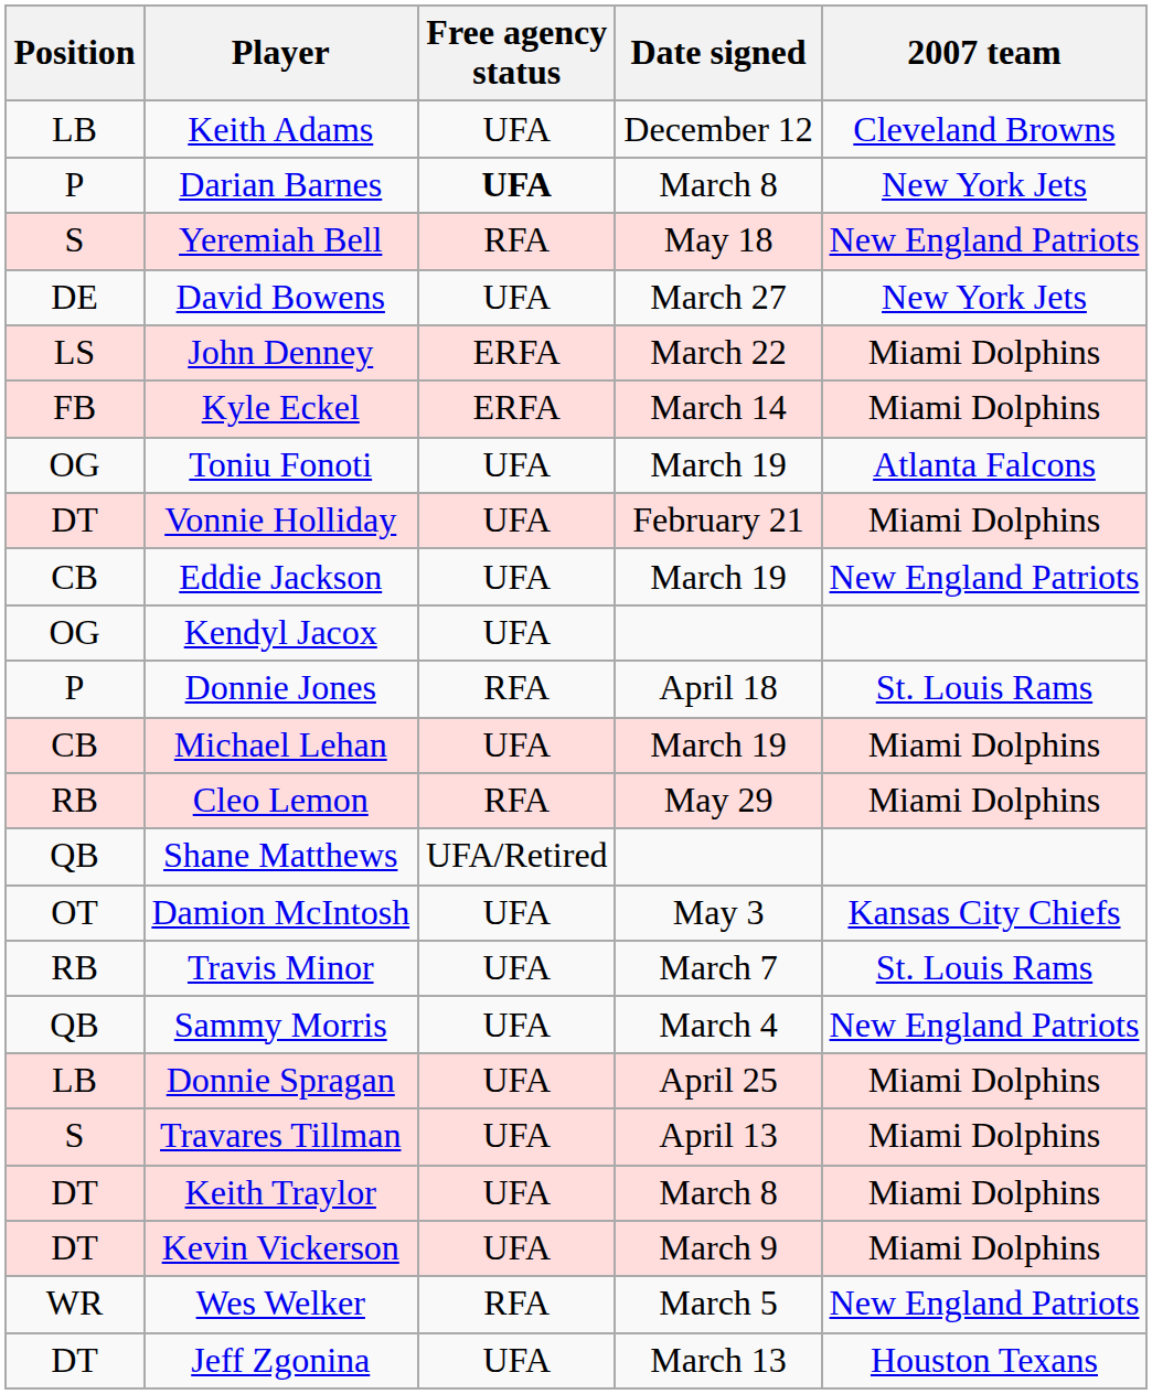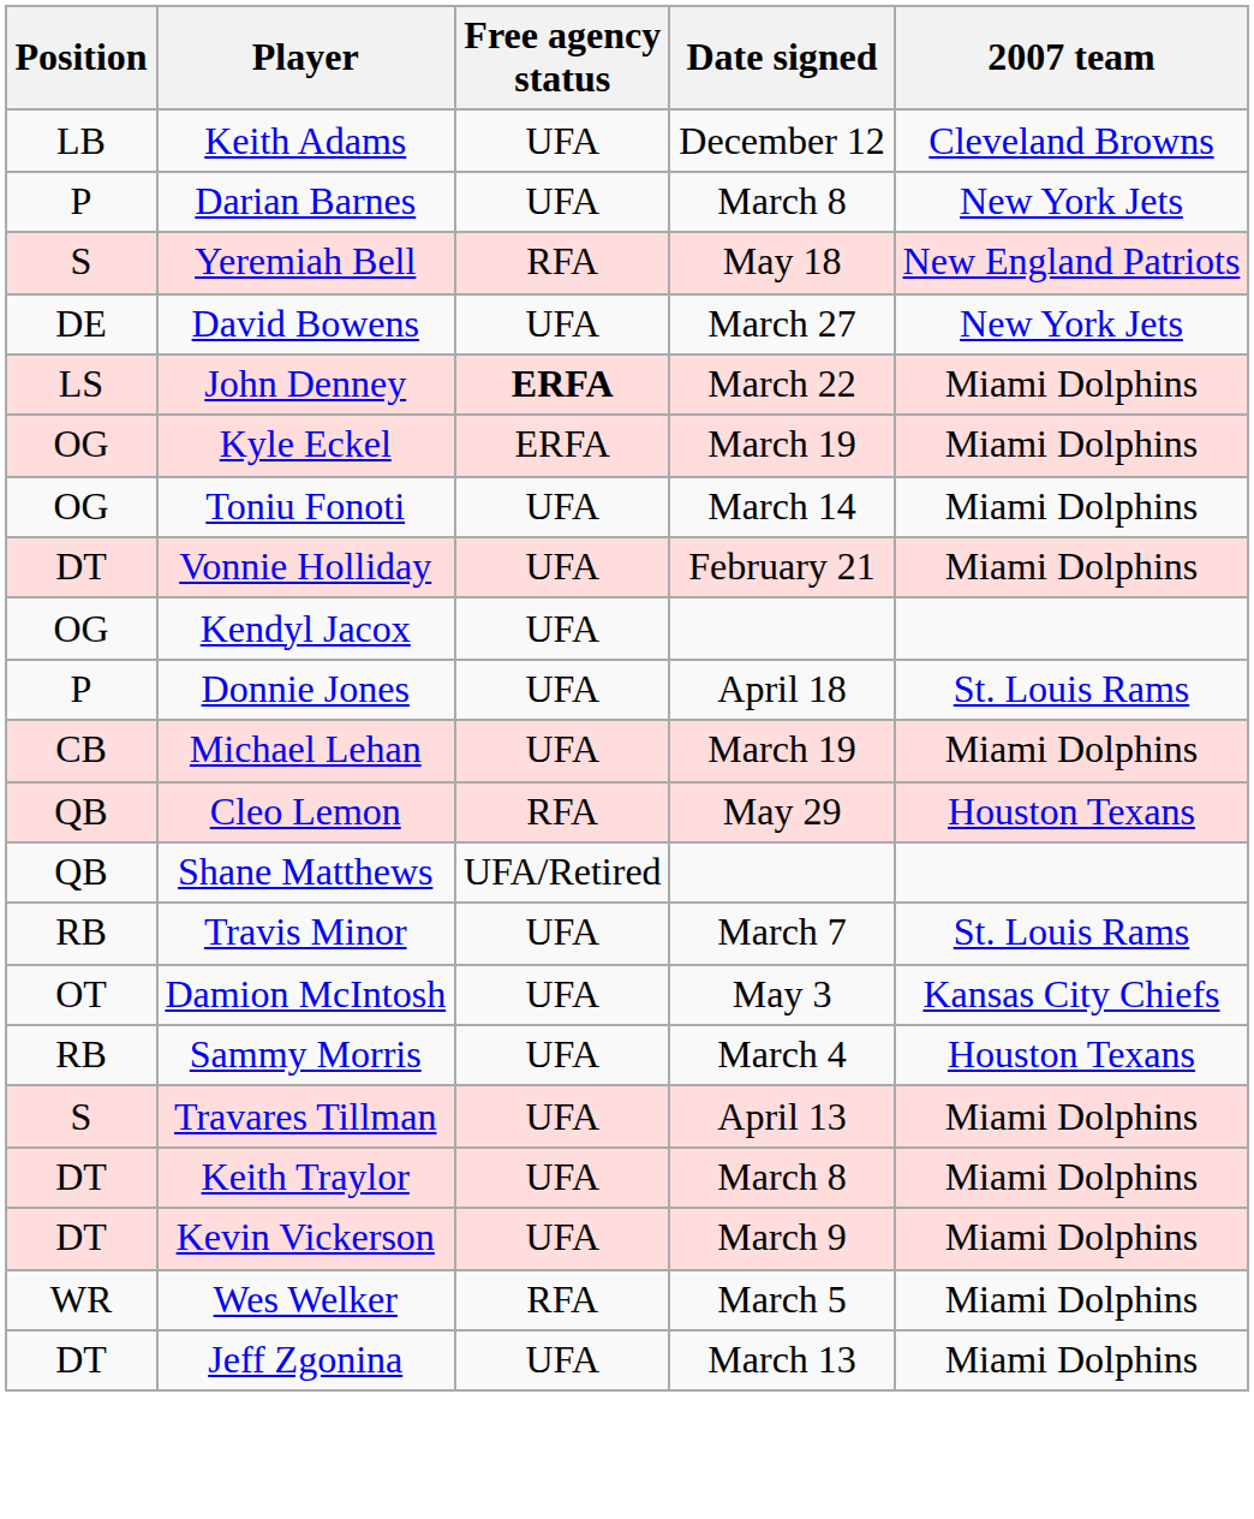 <table class="wikitable">
 <tr>
 <th>Position</th>
 <th>Player</th>
 <th>Free agency<br>status</th>
 <th>Date signed</th>
 <th>2007 team</th>
 </tr>
 <tr style="background:#ffddoo; text-align:center;">
 <td>LB</td>
 <td><a href='#'>Keith Adams</a></td>
 <td>UFA</td>
 <td>December 12</td>
 <td><a href='#'>Cleveland Browns</a></td>
 </tr>
 <tr style="background:#ffddoo; text-align:center;">
 <td>P</td>
 <td><a href='#'>Darian Barnes</a></td>
-<td><strong>UFA</strong></td>
+<td>UFA</td>
 <td>March 8</td>
 <td><a href='#'>New York Jets</a></td>
 </tr>
 <tr style="background:#fdd; text-align:center;">
 <td>S</td>
 <td><a href='#'>Yeremiah Bell</a></td>
 <td>RFA</td>
 <td>May 18</td>
 <td><a href='#'>New England Patriots</a></td>
 </tr>
 <tr style="background:#ffddoo; text-align:center;">
 <td>DE</td>
 <td><a href='#'>David Bowens</a></td>
 <td>UFA</td>
 <td>March 27</td>
 <td><a href='#'>New York Jets</a></td>
 </tr>
 <tr style="background:#fdd; text-align:center;">
 <td>LS</td>
 <td><a href='#'>John Denney</a></td>
-<td>ERFA</td>
+<td><strong>ERFA</strong></td>
 <td>March 22</td>
 <td>Miami Dolphins</td>
 </tr>
 <tr style="background:#fdd; text-align:center;">
-<td>FB</td>
+<td>OG</td>
 <td><a href='#'>Kyle Eckel</a></td>
 <td>ERFA</td>
-<td>March 14</td>
+<td>March 19</td>
 <td>Miami Dolphins</td>
 </tr>
 <tr style="background:#ffddoo; text-align:center;">
 <td>OG</td>
 <td><a href='#'>Toniu Fonoti</a></td>
 <td>UFA</td>
-<td>March 19</td>
-<td><a href='#'>Atlanta Falcons</a></td>
+<td>March 14</td>
+<td>Miami Dolphins</td>
 </tr>
 <tr style="background:#fdd; text-align:center;">
 <td>DT</td>
 <td><a href='#'>Vonnie Holliday</a></td>
 <td>UFA</td>
 <td>February 21</td>
 <td>Miami Dolphins</td>
-</tr>
-<tr style="background:#ffddoo; text-align:center;">
-<td>CB</td>
-<td><a href='#'>Eddie Jackson</a></td>
-<td>UFA</td>
-<td>March 19</td>
-<td><a href='#'>New England Patriots</a></td>
 </tr>
 <tr style="background:#ffddoo; text-align:center;">
 <td>OG</td>
 <td><a href='#'>Kendyl Jacox</a></td>
 <td>UFA</td>
 <td></td>
 <td></td>
 </tr>
 <tr style="background:#ffddoo; text-align:center;">
 <td>P</td>
 <td><a href='#'>Donnie Jones</a></td>
-<td>RFA</td>
+<td>UFA</td>
 <td>April 18</td>
 <td><a href='#'>St. Louis Rams</a></td>
 </tr>
 <tr style="background:#fdd; text-align:center;">
 <td>CB</td>
 <td><a href='#'>Michael Lehan</a></td>
 <td>UFA</td>
 <td>March 19</td>
 <td>Miami Dolphins</td>
 </tr>
 <tr style="background:#fdd; text-align:center;">
-<td>RB</td>
+<td>QB</td>
 <td><a href='#'>Cleo Lemon</a></td>
 <td>RFA</td>
 <td>May 29</td>
-<td>Miami Dolphins</td>
+<td><a href='#'>Houston Texans</a></td>
 </tr>
 <tr style="background:#ffddoo; text-align:center;">
 <td>QB</td>
 <td><a href='#'>Shane Matthews</a></td>
 <td>UFA/Retired</td>
 <td></td>
 <td></td>
+</tr>
+<tr style="background:#ffddoo; text-align:center;">
+<td>RB</td>
+<td><a href='#'>Travis Minor</a></td>
+<td>UFA</td>
+<td>March 7</td>
+<td><a href='#'>St. Louis Rams</a></td>
 </tr>
 <tr style="background:#ffddoo; text-align:center;">
 <td>OT</td>
 <td><a href='#'>Damion McIntosh</a></td>
 <td>UFA</td>
 <td>May 3</td>
 <td><a href='#'>Kansas City Chiefs</a></td>
 </tr>
 <tr style="background:#ffddoo; text-align:center;">
 <td>RB</td>
-<td><a href='#'>Travis Minor</a></td>
-<td>UFA</td>
-<td>March 7</td>
-<td><a href='#'>St. Louis Rams</a></td>
-</tr>
-<tr style="background:#ffddoo; text-align:center;">
-<td>QB</td>
 <td><a href='#'>Sammy Morris</a></td>
 <td>UFA</td>
 <td>March 4</td>
-<td><a href='#'>New England Patriots</a></td>
-</tr>
-<tr style="background:#fdd; text-align:center;">
-<td>LB</td>
-<td><a href='#'>Donnie Spragan</a></td>
-<td>UFA</td>
-<td>April 25</td>
-<td>Miami Dolphins</td>
+<td><a href='#'>Houston Texans</a></td>
 </tr>
 <tr style="background:#fdd; text-align:center;">
 <td>S</td>
 <td><a href='#'>Travares Tillman</a></td>
 <td>UFA</td>
 <td>April 13</td>
 <td>Miami Dolphins</td>
 </tr>
 <tr style="background:#fdd; text-align:center;">
 <td>DT</td>
 <td><a href='#'>Keith Traylor</a></td>
 <td>UFA</td>
 <td>March 8</td>
 <td>Miami Dolphins</td>
 </tr>
 <tr style="background:#fdd; text-align:center;">
 <td>DT</td>
 <td><a href='#'>Kevin Vickerson</a></td>
 <td>UFA</td>
 <td>March 9</td>
 <td>Miami Dolphins</td>
 </tr>
 <tr style="background:#ffddoo; text-align:center;">
 <td>WR</td>
 <td><a href='#'>Wes Welker</a></td>
 <td>RFA</td>
 <td>March 5</td>
-<td><a href='#'>New England Patriots</a></td>
+<td>Miami Dolphins</td>
 </tr>
 <tr style="background:#ffddoo; text-align:center;">
 <td>DT</td>
 <td><a href='#'>Jeff Zgonina</a></td>
 <td>UFA</td>
 <td>March 13</td>
-<td><a href='#'>Houston Texans</a></td>
+<td>Miami Dolphins</td>
 </tr>
 </table>
